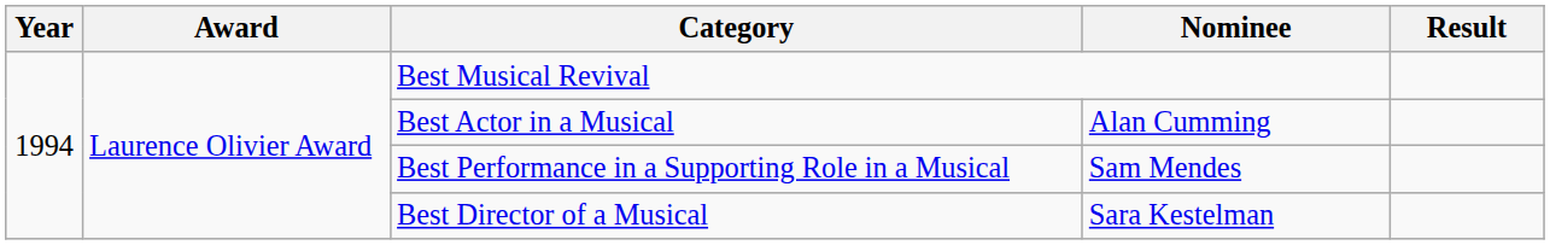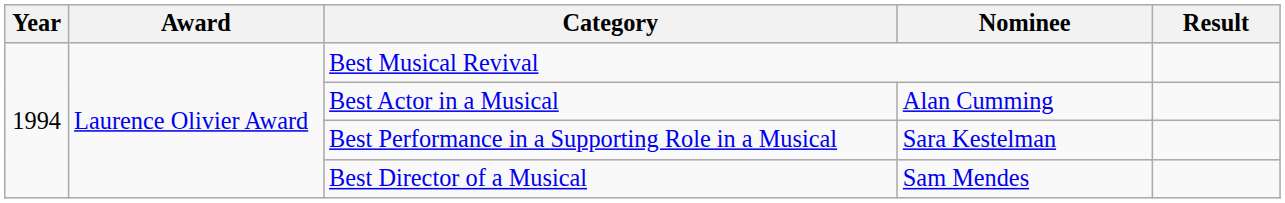 <table class="wikitable" style="width:95%;">
 <tr>
 <th style="width:5%;">Year</th>
 <th style="width:20%;">Award</th>
 <th style="width:45%;">Category</th>
 <th style="width:20%;">Nominee</th>
 <th style="width:10%;">Result</th>
 </tr>
 <tr>
 <td rowspan="4" style="text-align:center;">1994</td>
 <td rowspan="4"><a href='#'>Laurence Olivier Award</a></td>
 <td colspan="2"><a href='#'>Best Musical Revival</a></td>
 <td></td>
 </tr>
 <tr>
 <td><a href='#'>Best Actor in a Musical</a></td>
 <td><a href='#'>Alan Cumming</a></td>
 <td></td>
 </tr>
 <tr>
 <td><a href='#'>Best Performance in a Supporting Role in a Musical</a></td>
-<td><a href='#'>Sam Mendes</a></td>
+<td><a href='#'>Sara Kestelman</a></td>
 <td></td>
 </tr>
 <tr>
 <td><a href='#'>Best Director of a Musical</a></td>
-<td><a href='#'>Sara Kestelman</a></td>
+<td><a href='#'>Sam Mendes</a></td>
 <td></td>
 </tr>
 </table>
